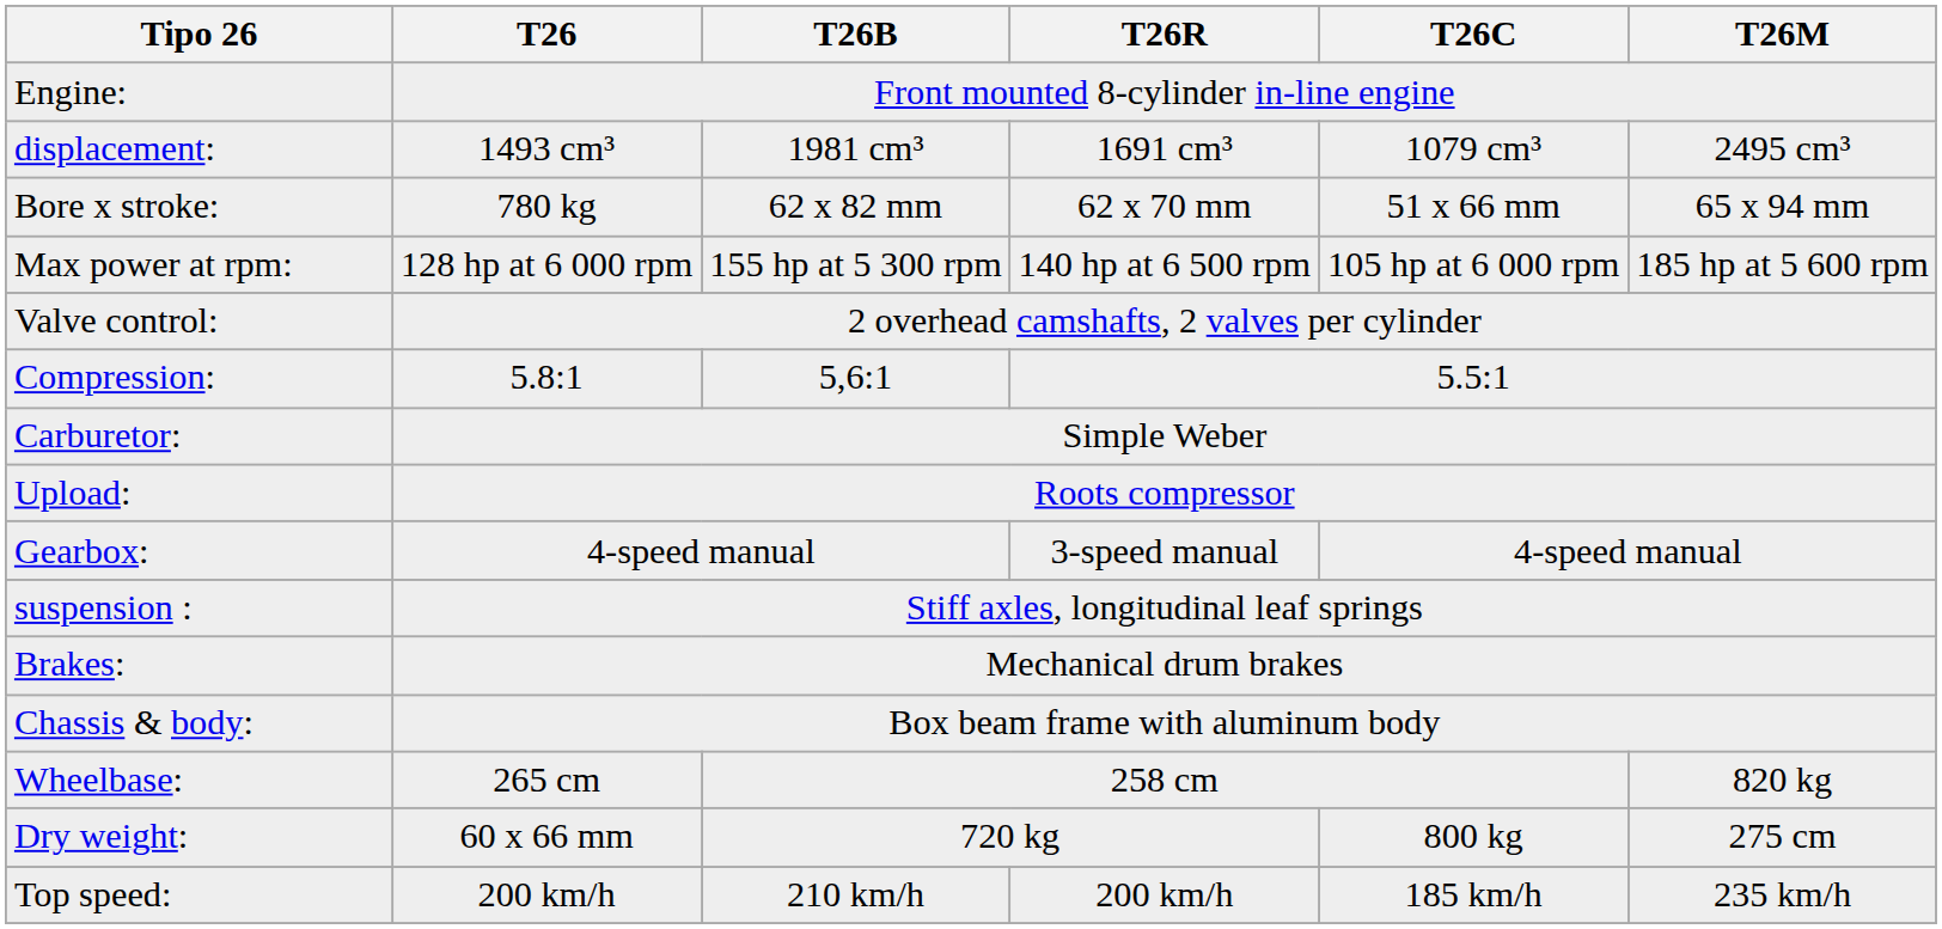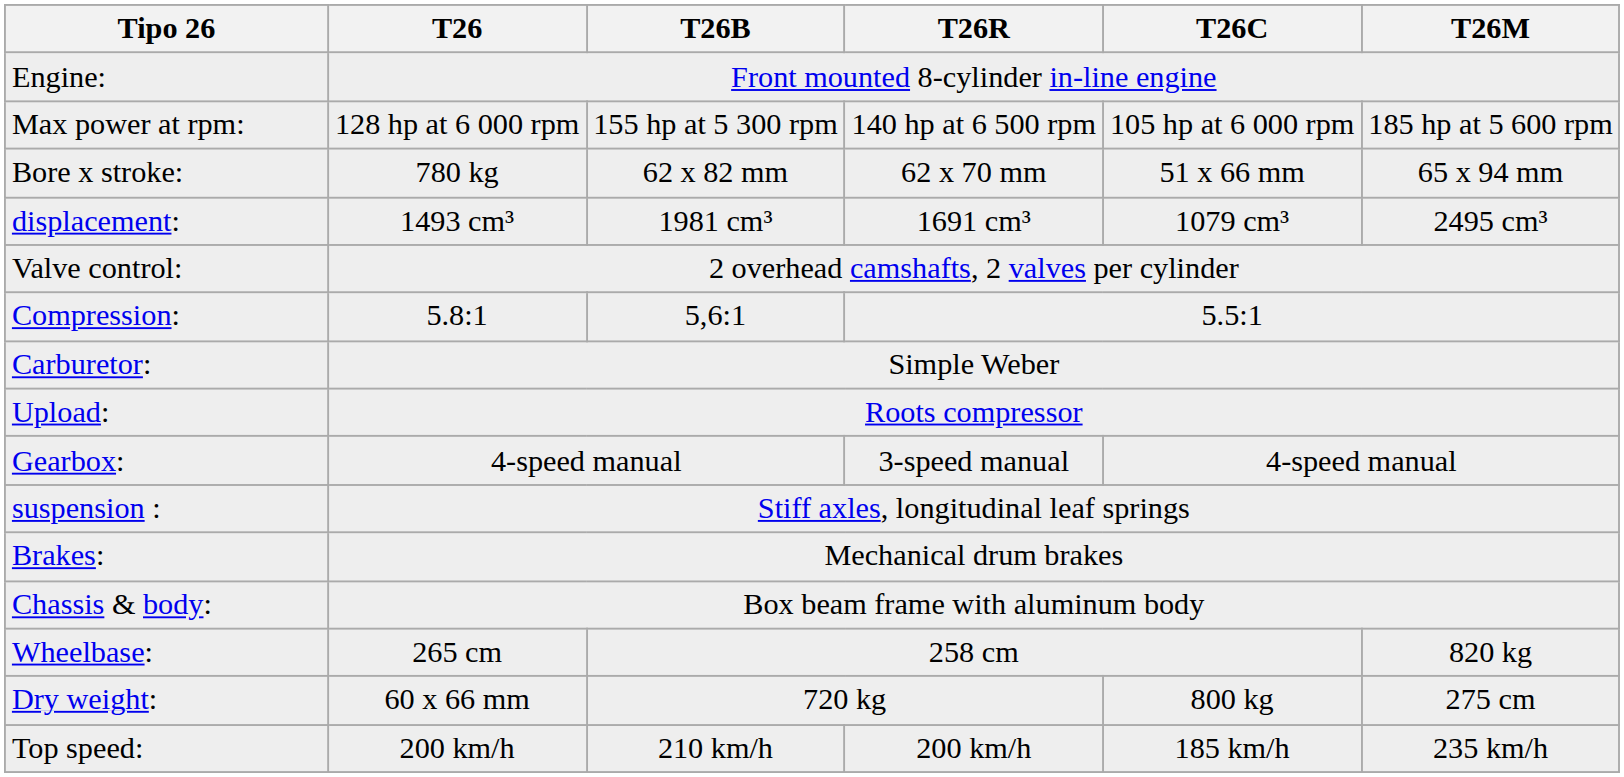 <table class="prettytable">
 <tr ---- bgcolor="#DDDDDD">
 <th width="20%">Tipo 26</th>
 <th width="16%">T26</th>
 <th width="16%">T26B</th>
 <th width="16%">T26R</th>
 <th width="16%">T26C</th>
 <th width="16%">T26M</th>
 </tr>
 <tr ---- bgcolor="#EEEEEE">
 <td>Engine: </td>
 <td colspan="5" align="center"><a href='#'>Front mounted</a> 8-cylinder <a href='#'>in-line engine</a></td>
 </tr>
 <tr ---- bgcolor="#EEEEEE">
-<td><a href='#'>displacement</a>: </td>
-<td align="center">1493 cm³</td>
-<td align="center">1981 cm³</td>
-<td align="center">1691 cm³</td>
-<td align="center">1079 cm³</td>
-<td align="center">2495 cm³</td>
+<td>Max power at rpm: </td>
+<td align="center">128 hp at 6 000 rpm</td>
+<td align="center">155 hp at 5 300 rpm</td>
+<td align="center">140 hp at 6 500 rpm</td>
+<td align="center">105 hp at 6 000 rpm</td>
+<td align="center">185 hp at 5 600 rpm</td>
 </tr>
 <tr ---- bgcolor="#EEEEEE">
 <td>Bore x stroke: </td>
 <td align="center">780 kg</td>
 <td align="center">62 x 82 mm</td>
 <td align="center">62 x 70 mm</td>
 <td align="center">51 x 66 mm</td>
 <td align="center">65 x 94 mm</td>
 </tr>
 <tr ---- bgcolor="#EEEEEE">
-<td>Max power at rpm: </td>
-<td align="center">128 hp at 6 000 rpm</td>
-<td align="center">155 hp at 5 300 rpm</td>
-<td align="center">140 hp at 6 500 rpm</td>
-<td align="center">105 hp at 6 000 rpm</td>
-<td align="center">185 hp at 5 600 rpm</td>
+<td><a href='#'>displacement</a>: </td>
+<td align="center">1493 cm³</td>
+<td align="center">1981 cm³</td>
+<td align="center">1691 cm³</td>
+<td align="center">1079 cm³</td>
+<td align="center">2495 cm³</td>
 </tr>
 <tr ---- bgcolor="#EEEEEE">
 <td>Valve control: </td>
 <td colspan="5" align="center">2 overhead <a href='#'>camshafts</a>, 2 <a href='#'>valves</a> per cylinder</td>
 </tr>
 <tr ---- bgcolor="#EEEEEE">
 <td><a href='#'>Compression</a>: </td>
 <td align="center">5.8:1</td>
 <td align="center">5,6:1</td>
 <td colspan="3" align="center">5.5:1</td>
 </tr>
 <tr ---- bgcolor="#EEEEEE">
 <td><a href='#'>Carburetor</a>: </td>
 <td colspan="5" align="center">Simple Weber</td>
 </tr>
 <tr ---- bgcolor="#EEEEEE">
 <td><a href='#'>Upload</a>: </td>
 <td colspan="5" align="center"><a href='#'>Roots compressor</a></td>
 </tr>
 <tr ---- bgcolor="#EEEEEE">
 <td><a href='#'>Gearbox</a>: </td>
 <td colspan="2" align="center">4-speed manual</td>
 <td align="center">3-speed manual</td>
 <td colspan="2" align="center">4-speed manual</td>
 </tr>
 <tr ---- bgcolor="#EEEEEE">
 <td><a href='#'>suspension</a>  : </td>
 <td colspan="5" align="center"><a href='#'>Stiff axles</a>, longitudinal leaf springs</td>
 </tr>
 <tr ---- bgcolor="#EEEEEE">
 <td><a href='#'>Brakes</a>: </td>
 <td colspan="5" align="center">Mechanical drum brakes</td>
 </tr>
 <tr ---- bgcolor="#EEEEEE">
 <td><a href='#'>Chassis</a> & <a href='#'>body</a>: </td>
 <td colspan="5" align="center">Box beam frame with aluminum body</td>
 </tr>
 <tr ---- bgcolor="#EEEEEE">
 <td><a href='#'>Wheelbase</a>: </td>
 <td align="center">265 cm</td>
 <td colspan="3" align="center">258 cm</td>
 <td align="center">820 kg</td>
 </tr>
 <tr ---- bgcolor="#EEEEEE">
 <td><a href='#'>Dry weight</a>: </td>
 <td align="center">60 x 66 mm</td>
 <td colspan="2" align="center">720 kg</td>
 <td align="center">800 kg</td>
 <td align="center">275 cm</td>
 </tr>
 <tr ---- bgcolor="#EEEEEE">
 <td>Top speed: </td>
 <td align="center">200 km/h</td>
 <td align="center">210 km/h</td>
 <td align="center">200 km/h</td>
 <td align="center">185 km/h</td>
 <td align="center">235 km/h</td>
 </tr>
 <tr ---- bgcolor="#EEEEEE">
 </tr>
 </table>
